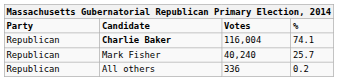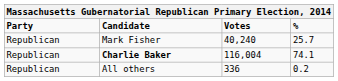 <table class="wikitable">
 <tr>
 <th colspan="4">Massachusetts Gubernatorial Republican Primary Election, 2014</th>
 </tr>
 <tr>
 <td><strong>Party</strong></td>
 <td><strong>Candidate</strong></td>
 <td><strong>Votes</strong></td>
 <td><strong>%</strong></td>
 </tr>
 <tr>
 <td>Republican</td>
+<td>Mark Fisher</td>
+<td>40,240</td>
+<td>25.7</td>
+</tr>
+<tr>
+<td>Republican</td>
 <td><strong>Charlie Baker</strong></td>
 <td>116,004</td>
 <td>74.1</td>
-</tr>
-<tr>
-<td>Republican</td>
-<td>Mark Fisher</td>
-<td>40,240</td>
-<td>25.7</td>
 </tr>
 <tr>
 <td>Republican</td>
 <td>All others</td>
 <td>336</td>
 <td>0.2</td>
 </tr>
 </table>
